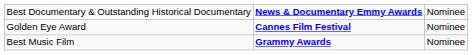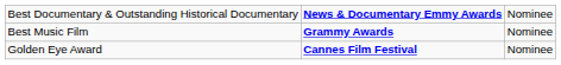 <table class="wikitable">
 <tr>
 <td>Best Documentary & Outstanding Historical Documentary</td>
 <td><strong><a href='#'>News & Documentary Emmy Awards</a></strong></td>
 <td>Nominee</td>
 </tr>
 <tr>
+<td>Best Music Film</td>
+<td><strong><a href='#'>Grammy Awards</a></strong></td>
+<td>Nominee</td>
+</tr>
+<tr>
 <td>Golden Eye Award</td>
 <td><strong><a href='#'>Cannes Film Festival</a></strong></td>
 <td>Nominee</td>
 </tr>
-<tr>
-<td>Best Music Film</td>
-<td><strong><a href='#'>Grammy Awards</a></strong></td>
-<td>Nominee</td>
-</tr>
 </table>
